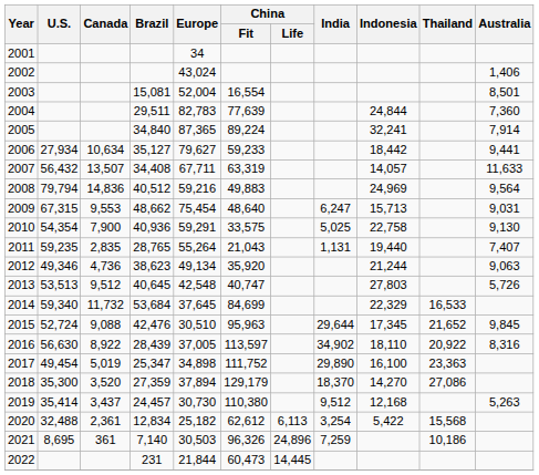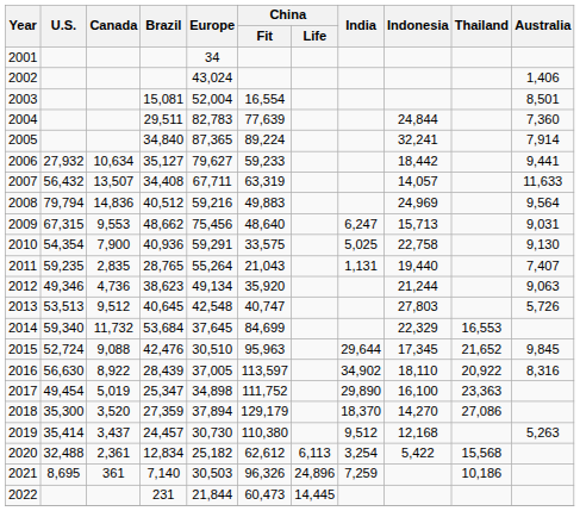 <table class=wikitable style="font-size: 100%; text-align: center">
 <tr>
 <th rowspan="2">Year</th>
 <th rowspan="2">U.S.</th>
 <th rowspan="2">Canada</th>
 <th rowspan="2">Brazil</th>
 <th rowspan="2">Europe</th>
 <th colspan="2">China</th>
 <th rowspan="2">India</th>
 <th rowspan="2">Indonesia</th>
 <th rowspan="2">Thailand</th>
 <th rowspan="2">Australia</th>
 </tr>
 <tr>
 <th>Fit</th>
 <th>Life</th>
 </tr>
 <tr>
 <td>2001</td>
 <td></td>
 <td></td>
 <td></td>
 <td>34</td>
 <td></td>
 <td></td>
 <td></td>
 <td></td>
 <td></td>
 <td rowspan="1"></td>
 </tr>
 <tr>
 <td>2002</td>
 <td></td>
 <td></td>
 <td></td>
 <td>43,024</td>
 <td></td>
 <td></td>
 <td></td>
 <td></td>
 <td></td>
 <td>1,406</td>
 </tr>
 <tr>
 <td>2003</td>
 <td></td>
 <td></td>
 <td>15,081</td>
 <td>52,004</td>
 <td>16,554</td>
 <td></td>
 <td></td>
 <td></td>
 <td></td>
 <td>8,501</td>
 </tr>
 <tr>
 <td>2004</td>
 <td></td>
 <td></td>
 <td>29,511</td>
 <td>82,783</td>
 <td>77,639</td>
 <td></td>
 <td></td>
 <td>24,844</td>
 <td></td>
 <td>7,360</td>
 </tr>
 <tr>
 <td>2005</td>
 <td></td>
 <td></td>
 <td>34,840</td>
 <td>87,365</td>
 <td>89,224</td>
 <td></td>
 <td></td>
 <td>32,241</td>
 <td></td>
 <td>7,914</td>
 </tr>
 <tr>
 <td>2006</td>
-<td>27,934</td>
+<td>27,932</td>
 <td>10,634</td>
 <td>35,127</td>
 <td>79,627</td>
 <td>59,233</td>
 <td></td>
 <td></td>
 <td>18,442</td>
 <td></td>
 <td>9,441</td>
 </tr>
 <tr>
 <td>2007</td>
 <td>56,432</td>
 <td>13,507</td>
 <td>34,408</td>
 <td>67,711</td>
 <td>63,319</td>
 <td></td>
 <td></td>
 <td>14,057</td>
 <td></td>
 <td>11,633</td>
 </tr>
 <tr>
 <td>2008</td>
 <td>79,794</td>
 <td>14,836</td>
 <td>40,512</td>
 <td>59,216</td>
 <td>49,883</td>
 <td></td>
 <td></td>
 <td>24,969</td>
 <td></td>
 <td>9,564</td>
 </tr>
 <tr>
 <td>2009</td>
 <td>67,315</td>
 <td>9,553</td>
 <td>48,662</td>
-<td>75,454</td>
+<td>75,456</td>
 <td>48,640</td>
 <td></td>
 <td>6,247</td>
 <td>15,713</td>
 <td></td>
 <td>9,031</td>
 </tr>
 <tr>
 <td>2010</td>
 <td>54,354</td>
 <td>7,900</td>
 <td>40,936</td>
 <td>59,291</td>
 <td>33,575</td>
 <td></td>
 <td>5,025</td>
 <td>22,758</td>
 <td></td>
 <td>9,130</td>
 </tr>
 <tr>
 <td>2011</td>
 <td>59,235</td>
 <td>2,835</td>
 <td>28,765</td>
 <td>55,264</td>
 <td>21,043</td>
 <td></td>
 <td>1,131</td>
 <td>19,440</td>
 <td></td>
 <td>7,407</td>
 </tr>
 <tr>
 <td>2012</td>
 <td>49,346</td>
 <td>4,736</td>
 <td>38,623</td>
 <td>49,134</td>
 <td>35,920</td>
 <td></td>
 <td></td>
 <td>21,244</td>
 <td></td>
 <td>9,063</td>
 </tr>
 <tr>
 <td>2013</td>
 <td>53,513</td>
 <td>9,512</td>
 <td>40,645</td>
 <td>42,548</td>
 <td>40,747</td>
 <td></td>
 <td></td>
 <td>27,803</td>
 <td></td>
 <td>5,726</td>
 </tr>
 <tr>
 <td>2014</td>
 <td>59,340</td>
 <td>11,732</td>
 <td>53,684</td>
 <td>37,645</td>
 <td>84,699</td>
 <td></td>
 <td></td>
 <td>22,329</td>
-<td>16,533</td>
+<td>16,553</td>
 <td></td>
 </tr>
 <tr>
 <td>2015</td>
 <td>52,724</td>
 <td>9,088</td>
 <td>42,476</td>
 <td>30,510</td>
 <td>95,963</td>
 <td></td>
 <td>29,644</td>
 <td>17,345</td>
 <td>21,652</td>
 <td>9,845</td>
 </tr>
 <tr>
 <td>2016</td>
 <td>56,630</td>
 <td>8,922</td>
 <td>28,439</td>
 <td>37,005</td>
 <td>113,597</td>
 <td></td>
 <td>34,902</td>
 <td>18,110</td>
 <td>20,922</td>
 <td>8,316</td>
 </tr>
 <tr>
 <td>2017</td>
 <td>49,454</td>
 <td>5,019</td>
 <td>25,347</td>
 <td>34,898</td>
 <td>111,752</td>
 <td></td>
 <td>29,890</td>
 <td>16,100</td>
 <td>23,363</td>
 <td></td>
 </tr>
 <tr>
 <td>2018</td>
 <td>35,300</td>
 <td>3,520</td>
 <td>27,359</td>
 <td>37,894</td>
 <td>129,179</td>
 <td></td>
 <td>18,370</td>
 <td>14,270</td>
 <td>27,086</td>
 <td></td>
 </tr>
 <tr>
 <td>2019</td>
 <td>35,414</td>
 <td>3,437</td>
 <td>24,457</td>
 <td>30,730</td>
 <td>110,380</td>
 <td></td>
 <td>9,512</td>
 <td>12,168</td>
 <td></td>
 <td>5,263</td>
 </tr>
 <tr>
 <td>2020</td>
 <td>32,488</td>
 <td>2,361</td>
 <td>12,834</td>
 <td>25,182</td>
 <td>62,612</td>
 <td>6,113</td>
 <td>3,254</td>
 <td>5,422</td>
 <td>15,568</td>
 <td></td>
 </tr>
 <tr>
 <td>2021</td>
 <td>8,695</td>
 <td>361</td>
 <td>7,140</td>
 <td>30,503</td>
 <td>96,326</td>
 <td>24,896</td>
 <td>7,259</td>
 <td></td>
 <td>10,186</td>
 <td></td>
 </tr>
 <tr>
 <td>2022</td>
 <td></td>
 <td></td>
 <td>231</td>
 <td>21,844</td>
 <td>60,473</td>
 <td>14,445</td>
 <td></td>
 <td></td>
 <td></td>
 <td></td>
 </tr>
 <tr>
 </tr>
 </table>
